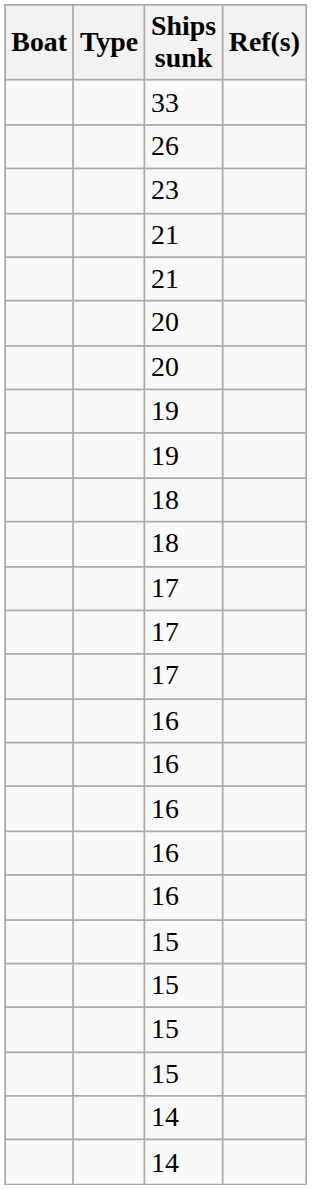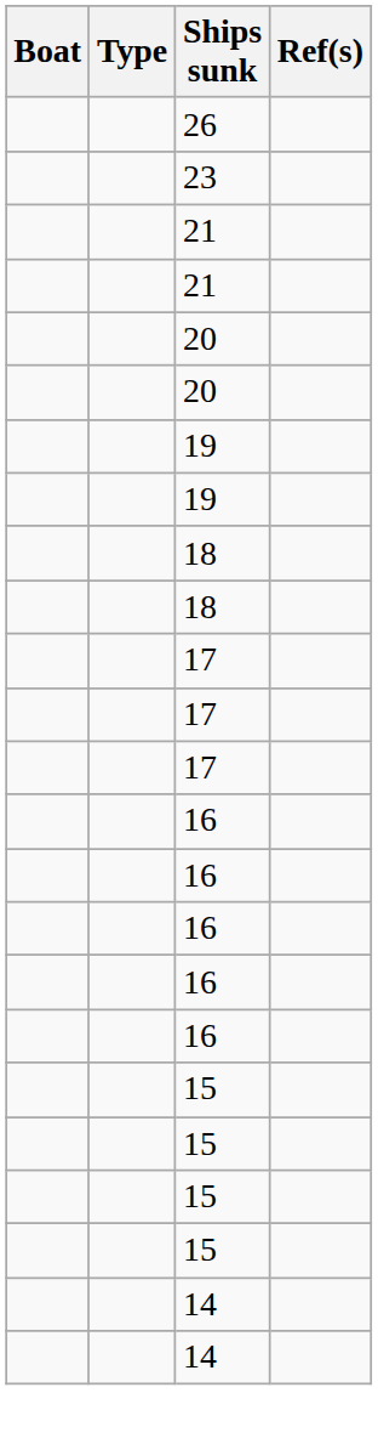 <table class="wikitable sortable plainrowheaders" style="float; margin:auto; margin:auto;" summary= "the first column is the name of the boat. The second is the type of submarine. The third is the date the submarine was commissioned. The fourth is the total ships sunk by the submarine.">
 <tr>
 <th>Boat</th>
 <th>Type</th>
 <th>Ships<br>sunk</th>
 <th>Ref(s)</th>
-</tr>
-<tr>
-<td></td>
-<td></td>
-<td>33</td>
-<td></td>
 </tr>
 <tr>
 <td></td>
 <td></td>
 <td>26</td>
 <td></td>
 </tr>
 <tr>
 <td></td>
 <td></td>
 <td>23</td>
 <td></td>
 </tr>
 <tr>
 <td></td>
 <td></td>
 <td>21</td>
 <td></td>
 </tr>
 <tr>
 <td></td>
 <td></td>
 <td>21</td>
 <td></td>
 </tr>
 <tr>
 <td></td>
 <td></td>
 <td>20</td>
 <td></td>
 </tr>
 <tr>
 <td></td>
 <td></td>
 <td>20</td>
 <td></td>
 </tr>
 <tr>
 <td></td>
 <td></td>
 <td>19</td>
 <td></td>
 </tr>
 <tr>
 <td></td>
 <td></td>
 <td>19</td>
 <td></td>
 </tr>
 <tr>
 <td></td>
 <td></td>
 <td>18</td>
 <td></td>
 </tr>
 <tr>
 <td></td>
 <td></td>
 <td>18</td>
 <td></td>
 </tr>
 <tr>
 <td></td>
 <td></td>
 <td>17</td>
 <td></td>
 </tr>
 <tr>
 <td></td>
 <td></td>
 <td>17</td>
 <td></td>
 </tr>
 <tr>
 <td></td>
 <td></td>
 <td>17</td>
 <td></td>
 </tr>
 <tr>
 <td></td>
 <td></td>
 <td>16</td>
 <td></td>
 </tr>
 <tr>
 <td></td>
 <td></td>
 <td>16</td>
 <td></td>
 </tr>
 <tr>
 <td></td>
 <td></td>
 <td>16</td>
 <td></td>
 </tr>
 <tr>
 <td></td>
 <td></td>
 <td>16</td>
 <td></td>
 </tr>
 <tr>
 <td></td>
 <td></td>
 <td>16</td>
 <td></td>
 </tr>
 <tr>
 <td></td>
 <td></td>
 <td>15</td>
 <td></td>
 </tr>
 <tr>
 <td></td>
 <td></td>
 <td>15</td>
 <td></td>
 </tr>
 <tr>
 <td></td>
 <td></td>
 <td>15</td>
 <td></td>
 </tr>
 <tr>
 <td></td>
 <td></td>
 <td>15</td>
 <td></td>
 </tr>
 <tr>
 <td></td>
 <td></td>
 <td>14</td>
 <td></td>
 </tr>
 <tr>
 <td></td>
 <td></td>
 <td>14</td>
 <td></td>
 </tr>
 </table>
